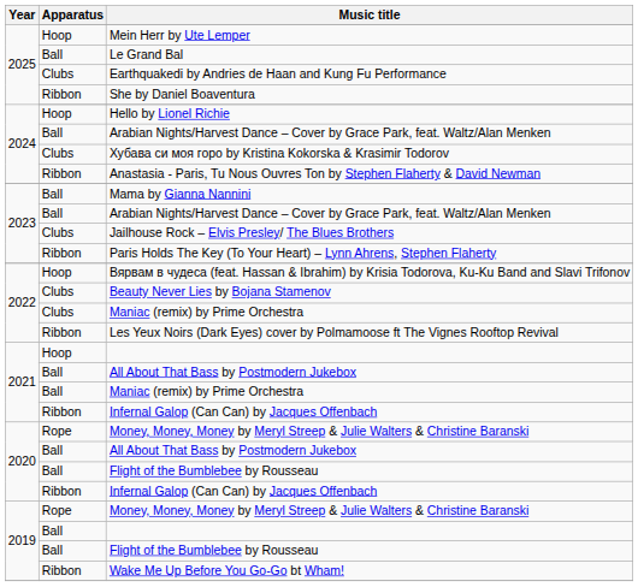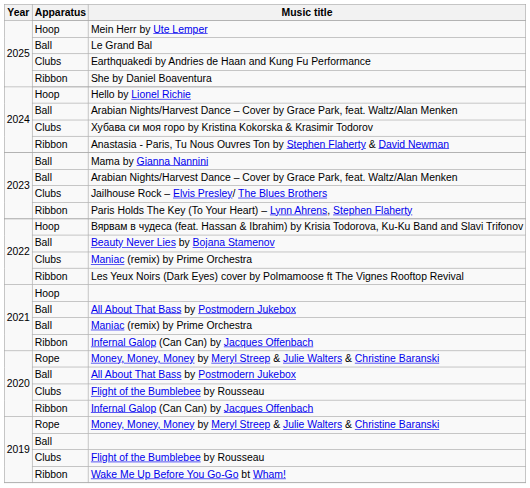 <table class="wikitable">
 <tr>
 <th>Year</th>
 <th>Apparatus</th>
 <th>Music title</th>
 </tr>
 <tr>
 <td rowspan="5">2025</td>
 </tr>
 <tr>
 <td>Hoop</td>
 <td>Mein Herr by <a href='#'>Ute Lemper</a></td>
 </tr>
 <tr>
 <td>Ball</td>
 <td>Le Grand Bal</td>
 </tr>
 <tr>
 <td>Clubs</td>
 <td>Earthquakedi by Andries de Haan and Kung Fu Performance</td>
 </tr>
 <tr>
 <td>Ribbon</td>
 <td>She by Daniel Boaventura</td>
 </tr>
 <tr>
 <td rowspan="5">2024</td>
 </tr>
 <tr>
 <td>Hoop</td>
 <td>Hello by <a href='#'>Lionel Richie</a></td>
 </tr>
 <tr>
 <td>Ball</td>
 <td>Arabian Nights/Harvest Dance – Cover by Grace Park, feat. Waltz/Alan Menken</td>
 </tr>
 <tr>
 <td>Clubs</td>
 <td>Хубава си моя горо by Kristina Kokorska & Krasimir Todorov</td>
 </tr>
 <tr>
 <td>Ribbon</td>
 <td>Anastasia - Paris, Tu Nous Ouvres Ton by <a href='#'>Stephen Flaherty</a> & <a href='#'>David Newman</a></td>
 </tr>
 <tr>
 </tr>
 <tr>
 <td rowspan="5">2023</td>
 </tr>
 <tr>
 <td>Ball</td>
 <td>Mama by <a href='#'>Gianna Nannini</a></td>
 </tr>
 <tr>
 <td>Ball</td>
 <td>Arabian Nights/Harvest Dance – Cover by Grace Park, feat. Waltz/Alan Menken</td>
 </tr>
 <tr>
 <td>Clubs</td>
 <td>Jailhouse Rock – <a href='#'>Elvis Presley</a>/ <a href='#'>The Blues Brothers</a></td>
 </tr>
 <tr>
 <td>Ribbon</td>
 <td>Paris Holds The Key (To Your Heart) – <a href='#'>Lynn Ahrens</a>, <a href='#'>Stephen Flaherty</a></td>
 </tr>
 <tr>
 </tr>
 <tr>
 <td rowspan="5">2022</td>
 </tr>
 <tr>
 <td>Hoop</td>
 <td>Вярвам в чудеса (feat. Hassan & Ibrahim) by Krisia Todorova, Ku-Ku Band and Slavi Trifonov</td>
 </tr>
 <tr>
-<td>Clubs</td>
+<td>Ball</td>
 <td><a href='#'>Beauty Never Lies</a> by <a href='#'>Bojana Stamenov</a></td>
 </tr>
 <tr>
 <td>Clubs</td>
 <td><a href='#'>Maniac</a> (remix) by Prime Orchestra</td>
 </tr>
 <tr>
 <td>Ribbon</td>
 <td>Les Yeux Noirs (Dark Eyes) cover by Polmamoose ft The Vignes Rooftop Revival</td>
 </tr>
 <tr>
 <td rowspan="4">2021</td>
 <td>Hoop</td>
 <td></td>
 </tr>
 <tr>
 <td>Ball</td>
 <td><a href='#'>All About That Bass</a> by <a href='#'>Postmodern Jukebox</a></td>
 </tr>
 <tr>
 <td>Ball</td>
 <td><a href='#'>Maniac</a> (remix) by Prime Orchestra</td>
 </tr>
 <tr>
 <td>Ribbon</td>
 <td><a href='#'>Infernal Galop</a> (Can Can) by <a href='#'>Jacques Offenbach</a></td>
 </tr>
 <tr>
 <td rowspan="4">2020</td>
 <td>Rope</td>
 <td><a href='#'>Money, Money, Money</a> by <a href='#'>Meryl Streep</a> & <a href='#'>Julie Walters</a> & <a href='#'>Christine Baranski</a></td>
 </tr>
 <tr>
 <td>Ball</td>
 <td><a href='#'>All About That Bass</a> by <a href='#'>Postmodern Jukebox</a></td>
 </tr>
 <tr>
-<td>Ball</td>
+<td>Clubs</td>
 <td><a href='#'>Flight of the Bumblebee</a> by Rousseau</td>
 </tr>
 <tr>
 <td>Ribbon</td>
 <td><a href='#'>Infernal Galop</a> (Can Can) by <a href='#'>Jacques Offenbach</a></td>
 </tr>
 <tr>
 <td rowspan="4">2019</td>
 <td>Rope</td>
 <td><a href='#'>Money, Money, Money</a> by <a href='#'>Meryl Streep</a> & <a href='#'>Julie Walters</a> & <a href='#'>Christine Baranski</a></td>
 </tr>
 <tr>
 <td>Ball</td>
 <td></td>
 </tr>
 <tr>
-<td>Ball</td>
+<td>Clubs</td>
 <td><a href='#'>Flight of the Bumblebee</a> by Rousseau</td>
 </tr>
 <tr>
 <td>Ribbon</td>
 <td><a href='#'>Wake Me Up Before You Go-Go</a> bt <a href='#'>Wham!</a></td>
 </tr>
 <tr>
 </tr>
 </table>
